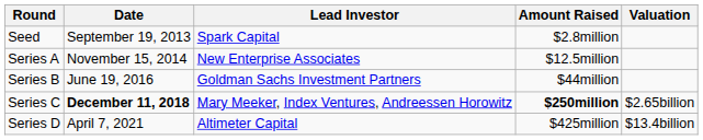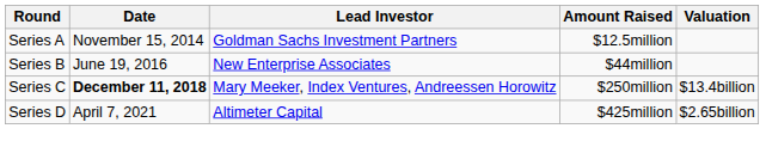 <table class="wikitable">
 <tr>
 <th>Round</th>
 <th>Date</th>
 <th>Lead Investor</th>
 <th>Amount Raised</th>
 <th>Valuation</th>
 </tr>
 <tr>
-<td>Seed</td>
-<td>September 19, 2013</td>
-<td><a href='#'>Spark Capital</a></td>
-<td align=right>$2.8million</td>
-<td></td>
-</tr>
-<tr>
 <td>Series A</td>
 <td>November 15, 2014</td>
-<td><a href='#'>New Enterprise Associates</a></td>
+<td><a href='#'>Goldman Sachs Investment Partners</a></td>
 <td align=right>$12.5million</td>
 <td></td>
 </tr>
 <tr>
 <td>Series B</td>
 <td>June 19, 2016</td>
-<td><a href='#'>Goldman Sachs Investment Partners</a></td>
+<td><a href='#'>New Enterprise Associates</a></td>
 <td align=right>$44million</td>
 <td></td>
 </tr>
 <tr>
 <td>Series C</td>
 <td><strong>December 11, 2018</strong></td>
 <td><a href='#'>Mary Meeker</a>, <a href='#'>Index Ventures</a>, <a href='#'>Andreessen Horowitz</a></td>
-<td align=right><strong>$250million</strong></td>
-<td align=right>$2.65billion</td>
+<td align=right>$250million</td>
+<td align=right>$13.4billion</td>
 </tr>
 <tr>
 <td>Series D</td>
 <td>April 7, 2021</td>
 <td><a href='#'>Altimeter Capital</a></td>
 <td align=right>$425million</td>
-<td align=right>$13.4billion</td>
+<td align=right>$2.65billion</td>
 </tr>
 </table>
